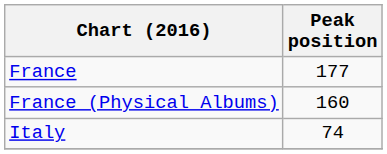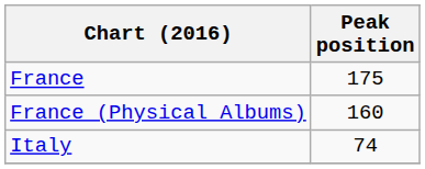 <table class="wikitable sortable plainrowheaders">
 <tr>
 <th scope="col">Chart (2016)</th>
 <th scope="col">Peak<br>position</th>
 </tr>
 <tr>
 <td align="left"><a href='#'>France</a></td>
-<td align="center">177</td>
+<td align="center">175</td>
 </tr>
 <tr>
 <td align="left"><a href='#'>France (Physical Albums)</a></td>
 <td align="center">160</td>
 </tr>
 <tr>
 <td align="left"><a href='#'>Italy</a></td>
 <td align="center">74</td>
 </tr>
 <tr>
 </tr>
 </table>
